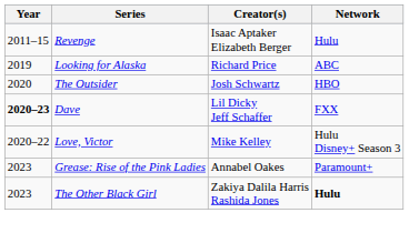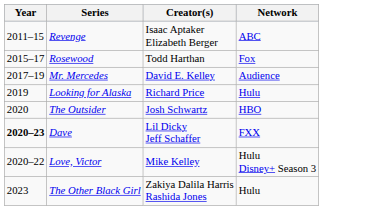 <table class="wikitable">
 <tr style="background:#b0c4de; text-align:center;">
 <th>Year</th>
 <th>Series</th>
 <th>Creator(s)</th>
 <th>Network</th>
 </tr>
 <tr>
 <td>2011–15</td>
 <td><em><a href='#'>Revenge</a></em></td>
 <td>Isaac Aptaker<br>Elizabeth Berger</td>
-<td><a href='#'>Hulu</a></td>
+<td><a href='#'>ABC</a></td>
+</tr>
+<tr>
+<td>2015–17</td>
+<td><em><a href='#'>Rosewood</a></em></td>
+<td>Todd Harthan</td>
+<td><a href='#'>Fox</a></td>
+</tr>
+<tr>
+<td>2017–19</td>
+<td><em><a href='#'>Mr. Mercedes</a></em></td>
+<td><a href='#'>David E. Kelley</a></td>
+<td><a href='#'>Audience</a></td>
 </tr>
 <tr>
 <td>2019</td>
 <td><em><a href='#'>Looking for Alaska</a></em></td>
 <td><a href='#'>Richard Price</a></td>
-<td><a href='#'>ABC</a></td>
+<td><a href='#'>Hulu</a></td>
 </tr>
 <tr>
 <td>2020</td>
 <td><em><a href='#'>The Outsider</a></em></td>
 <td><a href='#'>Josh Schwartz</a></td>
 <td><a href='#'>HBO</a></td>
 </tr>
 <tr>
 <td><strong>2020–23</strong></td>
 <td><em><a href='#'>Dave</a></em></td>
 <td><a href='#'>Lil Dicky</a><br><a href='#'>Jeff Schaffer</a></td>
 <td><a href='#'>FXX</a></td>
 </tr>
 <tr>
 <td>2020–22</td>
 <td><em><a href='#'>Love, Victor</a></em></td>
 <td><a href='#'>Mike Kelley</a></td>
 <td>Hulu<br><a href='#'>Disney+</a> Season 3</td>
 </tr>
 <tr>
 <td>2023</td>
-<td><em><a href='#'>Grease: Rise of the Pink Ladies</a></em></td>
-<td>Annabel Oakes</td>
-<td><a href='#'>Paramount+</a></td>
-</tr>
-<tr>
-<td>2023</td>
 <td><em><a href='#'>The Other Black Girl</a></td>
 <td>Zakiya Dalila Harris<br><a href='#'>Rashida Jones</a></td>
-<td><strong>Hulu</strong></td>
+<td>Hulu</td>
 </tr>
 </table>
